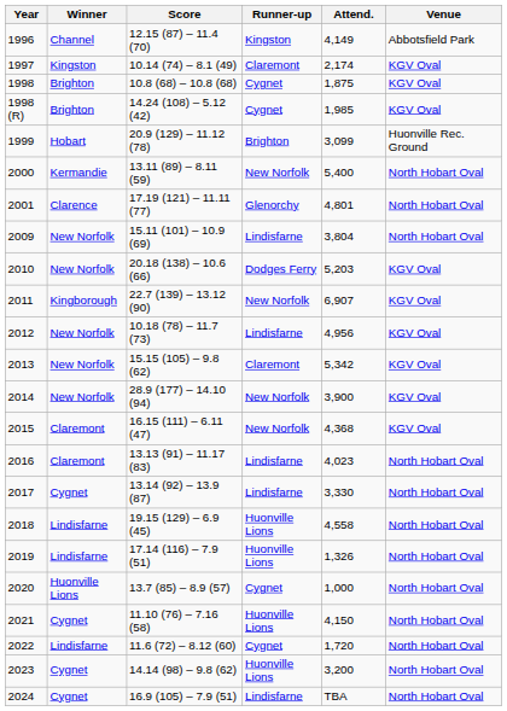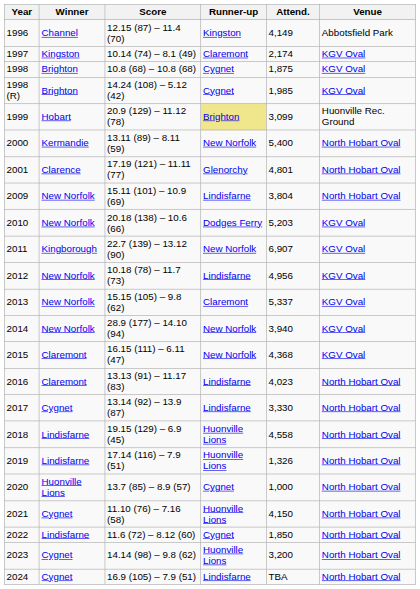 <table class="wikitable sortable">
 <tr>
 <th width=50px>Year</th>
 <th width=100px>Winner</th>
 <th width=150px>Score</th>
 <th width=100px>Runner-up</th>
 <th width=80px>Attend.</th>
 <th width=150px>Venue</th>
 </tr>
 <tr>
 <td>1996</td>
 <td><a href='#'>Channel</a></td>
 <td>12.15 (87) – 11.4 (70)</td>
 <td><a href='#'>Kingston</a></td>
 <td>4,149</td>
 <td>Abbotsfield Park</td>
 </tr>
 <tr>
 <td>1997</td>
 <td><a href='#'>Kingston</a></td>
 <td>10.14 (74) – 8.1 (49)</td>
 <td><a href='#'>Claremont</a></td>
 <td>2,174</td>
 <td><a href='#'>KGV Oval</a></td>
 </tr>
 <tr>
 <td>1998</td>
 <td><a href='#'>Brighton</a></td>
 <td>10.8 (68) – 10.8 (68)</td>
 <td><a href='#'>Cygnet</a></td>
 <td>1,875</td>
 <td><a href='#'>KGV Oval</a></td>
 </tr>
 <tr>
 <td>1998 (R)</td>
 <td><a href='#'>Brighton</a></td>
 <td>14.24 (108) – 5.12 (42)</td>
 <td><a href='#'>Cygnet</a></td>
 <td>1,985</td>
 <td><a href='#'>KGV Oval</a></td>
 </tr>
 <tr>
 <td>1999</td>
 <td><a href='#'>Hobart</a></td>
 <td>20.9 (129) – 11.12 (78)</td>
-<td><a href='#'>Brighton</a></td>
+<td style="background: khaki;"><a href='#'>Brighton</a></td>
 <td>3,099</td>
 <td>Huonville Rec. Ground</td>
 </tr>
 <tr>
 <td>2000</td>
 <td><a href='#'>Kermandie</a></td>
 <td>13.11 (89) – 8.11 (59)</td>
 <td><a href='#'>New Norfolk</a></td>
 <td>5,400</td>
 <td><a href='#'>North Hobart Oval</a></td>
 </tr>
 <tr>
 <td>2001</td>
 <td><a href='#'>Clarence</a></td>
 <td>17.19 (121) – 11.11 (77)</td>
 <td><a href='#'>Glenorchy</a></td>
 <td>4,801</td>
 <td><a href='#'>North Hobart Oval</a></td>
 </tr>
 <tr>
 <td>2009</td>
 <td><a href='#'>New Norfolk</a></td>
 <td>15.11 (101) – 10.9 (69)</td>
 <td><a href='#'>Lindisfarne</a></td>
 <td>3,804</td>
 <td><a href='#'>North Hobart Oval</a></td>
 </tr>
 <tr>
 <td>2010</td>
 <td><a href='#'>New Norfolk</a></td>
 <td>20.18 (138) – 10.6 (66)</td>
 <td><a href='#'>Dodges Ferry</a></td>
 <td>5,203</td>
 <td><a href='#'>KGV Oval</a></td>
 </tr>
 <tr>
 <td>2011</td>
 <td><a href='#'>Kingborough</a></td>
 <td>22.7 (139) – 13.12 (90)</td>
 <td><a href='#'>New Norfolk</a></td>
 <td>6,907</td>
 <td><a href='#'>KGV Oval</a></td>
 </tr>
 <tr>
 <td>2012</td>
 <td><a href='#'>New Norfolk</a></td>
 <td>10.18 (78) – 11.7 (73)</td>
 <td><a href='#'>Lindisfarne</a></td>
 <td>4,956</td>
 <td><a href='#'>KGV Oval</a></td>
 </tr>
 <tr>
 <td>2013</td>
 <td><a href='#'>New Norfolk</a></td>
 <td>15.15 (105) – 9.8 (62)</td>
 <td><a href='#'>Claremont</a></td>
-<td>5,342</td>
+<td>5,337</td>
 <td><a href='#'>KGV Oval</a></td>
 </tr>
 <tr>
 <td>2014</td>
 <td><a href='#'>New Norfolk</a></td>
 <td>28.9 (177) – 14.10 (94)</td>
 <td><a href='#'>New Norfolk</a></td>
-<td>3,900</td>
+<td>3,940</td>
 <td><a href='#'>KGV Oval</a></td>
 </tr>
 <tr>
 <td>2015</td>
 <td><a href='#'>Claremont</a></td>
 <td>16.15 (111) – 6.11 (47)</td>
 <td><a href='#'>New Norfolk</a></td>
 <td>4,368</td>
 <td><a href='#'>KGV Oval</a></td>
 </tr>
 <tr>
 <td>2016</td>
 <td><a href='#'>Claremont</a></td>
 <td>13.13 (91) – 11.17 (83)</td>
 <td><a href='#'>Lindisfarne</a></td>
 <td>4,023</td>
 <td><a href='#'>North Hobart Oval</a></td>
 </tr>
 <tr>
 <td>2017</td>
 <td><a href='#'>Cygnet</a></td>
 <td>13.14 (92) – 13.9 (87)</td>
 <td><a href='#'>Lindisfarne</a></td>
 <td>3,330</td>
 <td><a href='#'>North Hobart Oval</a></td>
 </tr>
 <tr>
 <td>2018</td>
 <td><a href='#'>Lindisfarne</a></td>
 <td>19.15 (129) – 6.9 (45)</td>
 <td><a href='#'>Huonville Lions</a></td>
 <td>4,558</td>
 <td><a href='#'>North Hobart Oval</a></td>
 </tr>
 <tr>
 <td>2019</td>
 <td><a href='#'>Lindisfarne</a></td>
 <td>17.14 (116) – 7.9 (51)</td>
 <td><a href='#'>Huonville Lions</a></td>
 <td>1,326</td>
 <td><a href='#'>North Hobart Oval</a></td>
 </tr>
 <tr>
 <td>2020</td>
 <td><a href='#'>Huonville Lions</a></td>
 <td>13.7 (85) – 8.9 (57)</td>
 <td><a href='#'>Cygnet</a></td>
 <td>1,000</td>
 <td><a href='#'>North Hobart Oval</a></td>
 </tr>
 <tr>
 <td>2021</td>
 <td><a href='#'>Cygnet</a></td>
 <td>11.10 (76) – 7.16 (58)</td>
 <td><a href='#'>Huonville Lions</a></td>
 <td>4,150</td>
 <td><a href='#'>North Hobart Oval</a></td>
 </tr>
 <tr>
 <td>2022</td>
 <td><a href='#'>Lindisfarne</a></td>
 <td>11.6 (72) – 8.12 (60)</td>
 <td><a href='#'>Cygnet</a></td>
-<td>1,720</td>
+<td>1,850</td>
 <td><a href='#'>North Hobart Oval</a></td>
 </tr>
 <tr>
 <td>2023</td>
 <td><a href='#'>Cygnet</a></td>
 <td>14.14 (98) – 9.8 (62)</td>
 <td><a href='#'>Huonville Lions</a></td>
 <td>3,200</td>
 <td><a href='#'>North Hobart Oval</a></td>
 </tr>
 <tr>
 <td>2024</td>
 <td><a href='#'>Cygnet</a></td>
 <td>16.9 (105) – 7.9 (51)</td>
 <td><a href='#'>Lindisfarne</a></td>
 <td>TBA</td>
 <td><a href='#'>North Hobart Oval</a></td>
 </tr>
 </table>
